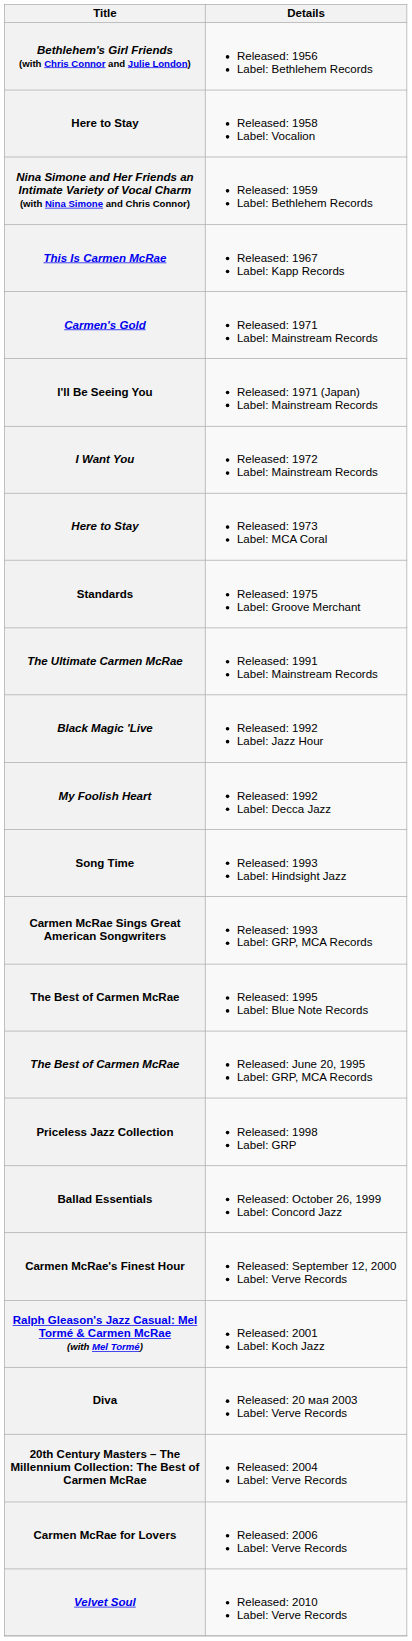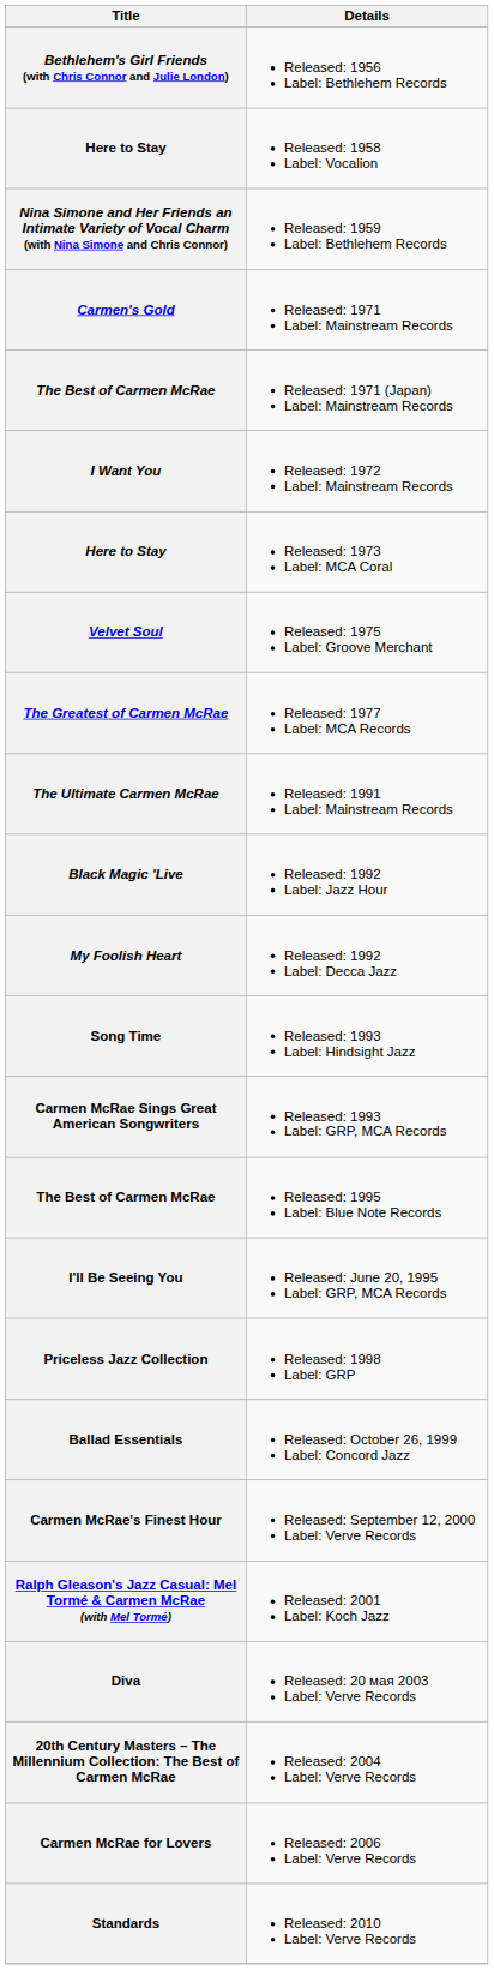 <table class="wikitable plainrowheaders" style=text-align:center;>
 <tr>
 <th scope="col" rowspan="1" style="width:17em;">Title</th>
 <th scope="col" rowspan="1" style="width:17em;">Details</th>
 </tr>
 <tr>
 <th scope="row"><em>Bethlehem's Girl Friends</em><br><small>(with <a href='#'>Chris Connor</a> and <a href='#'>Julie London</a>)</small></th>
 <td align=left><br><ul><li>Released: 1956</li><li>Label: Bethlehem Records</li></ul></td>
 </tr>
 <tr>
 <th scope="row"></em>Here to Stay<em></th>
 <td align=left><br><ul><li>Released: 1958</li><li>Label: Vocalion</li></ul></td>
 </tr>
 <tr>
 <th scope="row"><em>Nina Simone and Her Friends an Intimate Variety of Vocal Charm</em><br><small>(with <a href='#'>Nina Simone</a> and Chris Connor)</small></th>
 <td align=left><br><ul><li>Released: 1959</li><li>Label: Bethlehem Records</li></ul></td>
 </tr>
 <tr>
-<th scope="row"><em><a href='#'>This Is Carmen McRae</a></em></th>
-<td align=left><br><ul><li>Released: 1967</li><li>Label: Kapp Records</li></ul></td>
-</tr>
-<tr>
 <th scope="row"><em><a href='#'>Carmen's Gold</a></em></th>
 <td align=left><br><ul><li>Released: 1971</li><li>Label: Mainstream Records</li></ul></td>
 </tr>
 <tr>
-<th scope="row"></em>I'll Be Seeing You<em></th>
+<th scope="row"><em>The Best of Carmen McRae</em></th>
 <td align=left><br><ul><li>Released: 1971 (Japan)</li><li>Label: Mainstream Records</li></ul></td>
 </tr>
 <tr>
 <th scope="row"><em>I Want You</em></th>
 <td align=left><br><ul><li>Released: 1972</li><li>Label: Mainstream Records</li></ul></td>
 </tr>
 <tr>
 <th scope="row"><em>Here to Stay</em></th>
 <td align=left><br><ul><li>Released: 1973</li><li>Label: MCA Coral</li></ul></td>
 </tr>
 <tr>
-<th scope="row"></em>Standards<em></th>
+<th scope="row"><em><a href='#'>Velvet Soul</a></em></th>
 <td align=left><br><ul><li>Released: 1975</li><li>Label: Groove Merchant</li></ul></td>
+</tr>
+<tr>
+<th scope="row"><em><a href='#'>The Greatest of Carmen McRae</a></em></th>
+<td align=left><br><ul><li>Released: 1977</li><li>Label: MCA Records</li></ul></td>
 </tr>
 <tr>
 <th scope="row"><em>The Ultimate Carmen McRae</em></th>
 <td align=left><br><ul><li>Released: 1991</li><li>Label: Mainstream Records</li></ul></td>
 </tr>
 <tr>
 <th scope="row"><em>Black Magic 'Live<strong></th>
 <td align=left><br><ul><li>Released: 1992</li><li>Label: Jazz Hour</li></ul></td>
 </tr>
 <tr>
 <th scope="row"><em>My Foolish Heart</em></th>
 <td align=left><br><ul><li>Released: 1992</li><li>Label: Decca Jazz</li></ul></td>
 </tr>
 <tr>
 <th scope="row"></em>Song Time<em></th>
 <td align=left><br><ul><li>Released: 1993</li><li>Label: Hindsight Jazz</li></ul></td>
 </tr>
 <tr>
 <th scope="row"></em>Carmen McRae Sings Great American Songwriters<em></th>
 <td align=left><br><ul><li>Released: 1993</li><li>Label: GRP, MCA Records</li></ul></td>
 </tr>
 <tr>
 <th scope="row"></em>The Best of Carmen McRae<em></th>
 <td align=left><br><ul><li>Released: 1995</li><li>Label: Blue Note Records</li></ul></td>
 </tr>
 <tr>
-<th scope="row"><em>The Best of Carmen McRae</em></th>
+<th scope="row"></em>I'll Be Seeing You<em></th>
 <td align=left><br><ul><li>Released: June 20, 1995</li><li>Label: GRP, MCA Records</li></ul></td>
 </tr>
 <tr>
 <th scope="row"></em>Priceless Jazz Collection<em></th>
 <td align=left><br><ul><li>Released: 1998</li><li>Label: GRP</li></ul></td>
 </tr>
 <tr>
 <th scope="row"></em>Ballad Essentials<em></th>
 <td align=left><br><ul><li>Released: October 26, 1999</li><li>Label: Concord Jazz</li></ul></td>
 </tr>
 <tr>
 <th scope="row"></em>Carmen McRae's Finest Hour<em></th>
 <td align=left><br><ul><li>Released: September 12, 2000</li><li>Label: Verve Records</li></ul></td>
 </tr>
 <tr>
 <th scope="row"></em><a href='#'>Ralph Gleason's Jazz Casual: Mel Tormé & Carmen McRae</a><em><br><small>(with <a href='#'>Mel Tormé</a>)</small></th>
 <td align=left><br><ul><li>Released: 2001</li><li>Label: Koch Jazz</li></ul></td>
 </tr>
 <tr>
 <th scope="row"></em>Diva<em></th>
 <td align=left><br><ul><li>Released: 20 мая 2003</li><li>Label: Verve Records</li></ul></td>
 </tr>
 <tr>
 <th scope="row"></em>20th Century Masters – The Millennium Collection: The Best of Carmen McRae<em></th>
 <td align=left><br><ul><li>Released: 2004</li><li>Label: Verve Records</li></ul></td>
 </tr>
 <tr>
 <th scope="row"></em>Carmen McRae for Lovers<em></th>
 <td align=left><br><ul><li>Released: 2006</li><li>Label: Verve Records</li></ul></td>
 </tr>
 <tr>
-<th scope="row"><em><a href='#'>Velvet Soul</a></em></th>
+<th scope="row"></em>Standards<em></th>
 <td align=left><br><ul><li>Released: 2010</li><li>Label: Verve Records</li></ul></td>
 </tr>
 <tr>
 </tr>
 </table>
